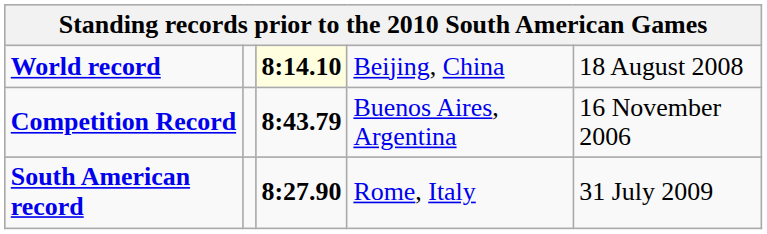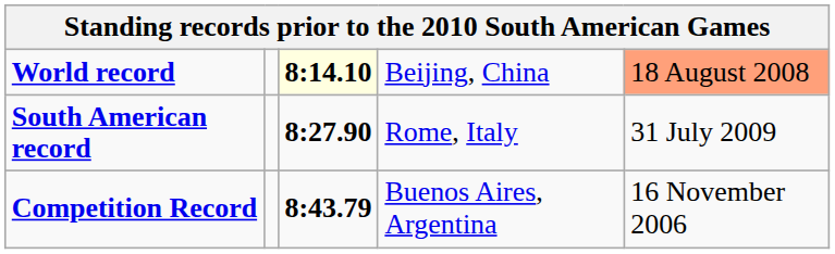 <table class="wikitable" width=75%>
 <tr>
 <th colspan="5">Standing records prior to the 2010 South American Games</th>
 </tr>
 <tr>
 <td><strong><a href='#'>World record</a></strong></td>
 <td></td>
 <td style="background: lightyellow;"><strong>8:14.10</strong></td>
 <td><a href='#'>Beijing</a>, <a href='#'>China</a></td>
-<td>18 August 2008</td>
+<td style="background: lightsalmon;">18 August 2008</td>
+</tr>
+<tr>
+<td><strong><a href='#'>South American record</a></strong></td>
+<td></td>
+<td><strong>8:27.90</strong></td>
+<td><a href='#'>Rome</a>, <a href='#'>Italy</a></td>
+<td>31 July 2009</td>
 </tr>
 <tr>
 <td><strong><a href='#'>Competition Record</a></strong></td>
 <td></td>
 <td><strong>8:43.79</strong></td>
 <td><a href='#'>Buenos Aires</a>, <a href='#'>Argentina</a></td>
 <td>16 November 2006</td>
 </tr>
-<tr>
-<td><strong><a href='#'>South American record</a></strong></td>
-<td></td>
-<td><strong>8:27.90</strong></td>
-<td><a href='#'>Rome</a>, <a href='#'>Italy</a></td>
-<td>31 July 2009</td>
-</tr>
 </table>
